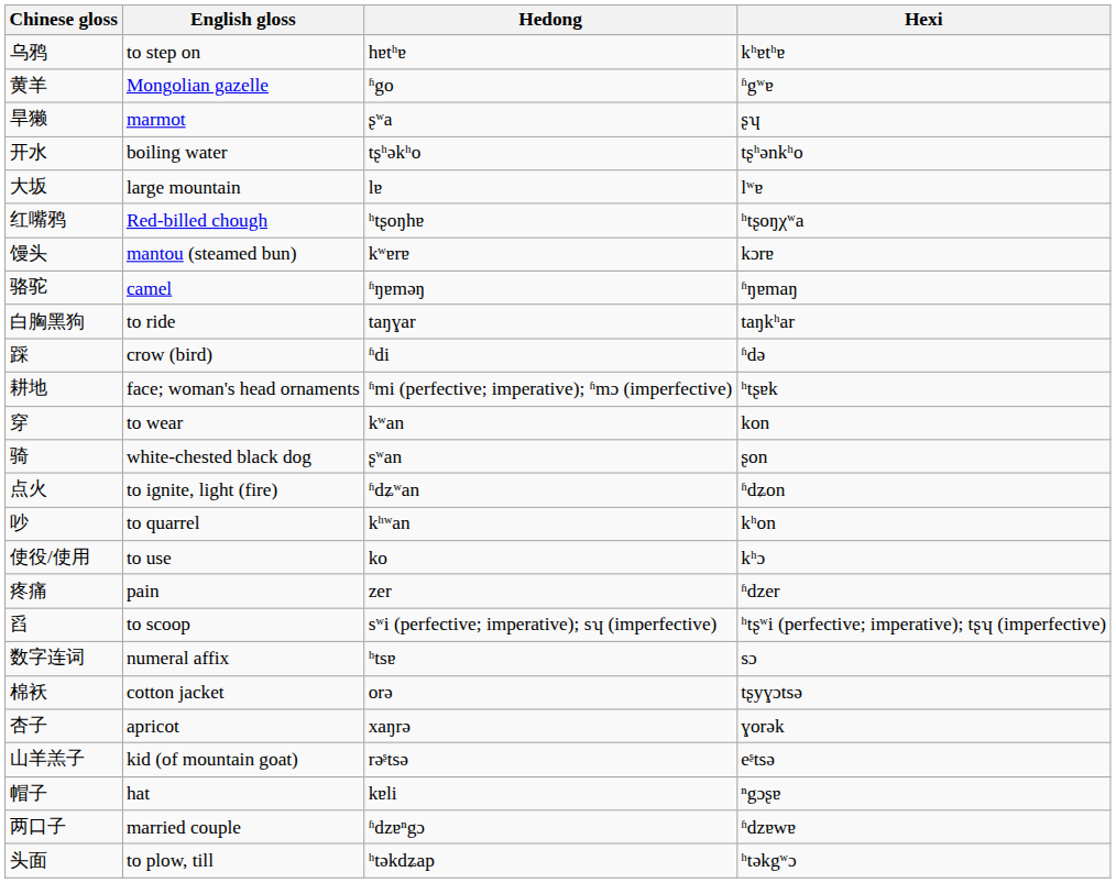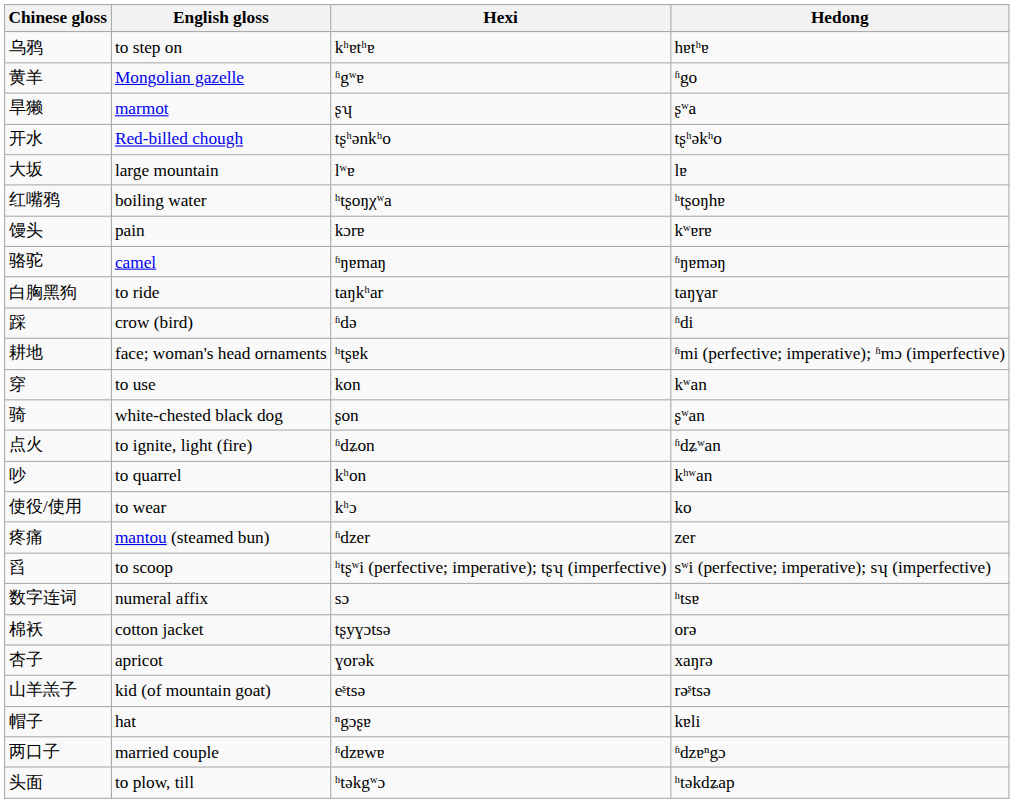 <table class="wikitable sortable">
 <tr>
 <th>Chinese gloss</th>
 <th>English gloss</th>
+<th>Hexi</th>
 <th>Hedong</th>
-<th>Hexi</th>
 </tr>
 <tr>
 <td>乌鸦</td>
 <td>to step on</td>
+<td>kʰɐtʰɐ</td>
 <td>hɐtʰɐ</td>
-<td>kʰɐtʰɐ</td>
 </tr>
 <tr>
 <td>黄羊</td>
 <td><a href='#'>Mongolian gazelle</a></td>
+<td>ʱgʷɐ</td>
 <td>ʱgo</td>
-<td>ʱgʷɐ</td>
 </tr>
 <tr>
 <td>旱獭</td>
 <td><a href='#'>marmot</a></td>
+<td>ʂʮ</td>
 <td>ʂʷa</td>
-<td>ʂʮ</td>
 </tr>
 <tr>
 <td>开水</td>
-<td>boiling water</td>
+<td><a href='#'>Red-billed chough</a></td>
+<td>tʂʰənkʰo</td>
 <td>tʂʰəkʰo</td>
-<td>tʂʰənkʰo</td>
 </tr>
 <tr>
 <td>大坂</td>
 <td>large mountain</td>
+<td>lʷɐ</td>
 <td>lɐ</td>
-<td>lʷɐ</td>
 </tr>
 <tr>
 <td>红嘴鸦</td>
-<td><a href='#'>Red-billed chough</a></td>
+<td>boiling water</td>
+<td>ʰtʂoŋχʷa</td>
 <td>ʰtʂoŋhɐ</td>
-<td>ʰtʂoŋχʷa</td>
 </tr>
 <tr>
 <td>馒头</td>
-<td><a href='#'>mantou</a> (steamed bun)</td>
+<td>pain</td>
+<td>kɔrɐ</td>
 <td>kʷɐrɐ</td>
-<td>kɔrɐ</td>
 </tr>
 <tr>
 <td>骆驼</td>
 <td><a href='#'>camel</a></td>
+<td>ʱŋɐmaŋ</td>
 <td>ʱŋɐməŋ</td>
-<td>ʱŋɐmaŋ</td>
 </tr>
 <tr>
 <td>白胸黑狗</td>
 <td>to ride</td>
+<td>taŋkʰar</td>
 <td>taŋɣar</td>
-<td>taŋkʰar</td>
 </tr>
 <tr>
 <td>踩</td>
 <td>crow (bird)</td>
+<td>ʱdə</td>
 <td>ʱdi</td>
-<td>ʱdə</td>
 </tr>
 <tr>
 <td>耕地</td>
 <td>face; woman's head ornaments</td>
+<td>ʰtʂɐk</td>
 <td>ʱmi (perfective; imperative); ʱmɔ (imperfective)</td>
-<td>ʰtʂɐk</td>
 </tr>
 <tr>
 <td>穿</td>
-<td>to wear</td>
+<td>to use</td>
+<td>kon</td>
 <td>kʷan</td>
-<td>kon</td>
 </tr>
 <tr>
 <td>骑</td>
 <td>white-chested black dog</td>
+<td>ʂon</td>
 <td>ʂʷan</td>
-<td>ʂon</td>
 </tr>
 <tr>
 <td>点火</td>
 <td>to ignite, light (fire)</td>
+<td>ʱdʑon</td>
 <td>ʱdʑʷan</td>
-<td>ʱdʑon</td>
 </tr>
 <tr>
 <td>吵</td>
 <td>to quarrel</td>
+<td>kʰon</td>
 <td>kʰʷan</td>
-<td>kʰon</td>
 </tr>
 <tr>
 <td>使役/使用</td>
-<td>to use</td>
+<td>to wear</td>
+<td>kʰɔ</td>
 <td>ko</td>
-<td>kʰɔ</td>
 </tr>
 <tr>
 <td>疼痛</td>
-<td>pain</td>
+<td><a href='#'>mantou</a> (steamed bun)</td>
+<td>ʱdzer</td>
 <td>zer</td>
-<td>ʱdzer</td>
 </tr>
 <tr>
 <td>舀</td>
 <td>to scoop</td>
+<td>ʰtʂʷi (perfective; imperative); tʂʮ (imperfective)</td>
 <td>sʷi (perfective; imperative); sʮ (imperfective)</td>
-<td>ʰtʂʷi (perfective; imperative); tʂʮ (imperfective)</td>
 </tr>
 <tr>
 <td>数字连词</td>
 <td>numeral affix</td>
+<td>sɔ</td>
 <td>ʰtsɐ</td>
-<td>sɔ</td>
 </tr>
 <tr>
 <td>棉袄</td>
 <td>cotton jacket</td>
+<td>tʂyɣɔtsə</td>
 <td>orə</td>
-<td>tʂyɣɔtsə</td>
 </tr>
 <tr>
 <td>杏子</td>
 <td>apricot</td>
+<td>ɣorək</td>
 <td>xaŋrə</td>
-<td>ɣorək</td>
 </tr>
 <tr>
 <td>山羊羔子</td>
 <td>kid (of mountain goat)</td>
+<td>eᶳtsə</td>
 <td>rəᶳtsə</td>
-<td>eᶳtsə</td>
 </tr>
 <tr>
 <td>帽子</td>
 <td>hat</td>
+<td>ⁿgɔʂɐ</td>
 <td>kɐli</td>
-<td>ⁿgɔʂɐ</td>
 </tr>
 <tr>
 <td>两口子</td>
 <td>married couple</td>
+<td>ʱdzɐwɐ</td>
 <td>ʱdzɐⁿgɔ</td>
-<td>ʱdzɐwɐ</td>
 </tr>
 <tr>
 <td>头面</td>
 <td>to plow, till</td>
+<td>ʰtəkgʷɔ</td>
 <td>ʰtəkdʑap</td>
-<td>ʰtəkgʷɔ</td>
 </tr>
 </table>
